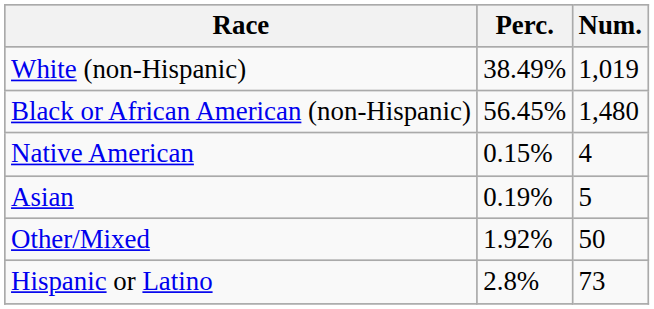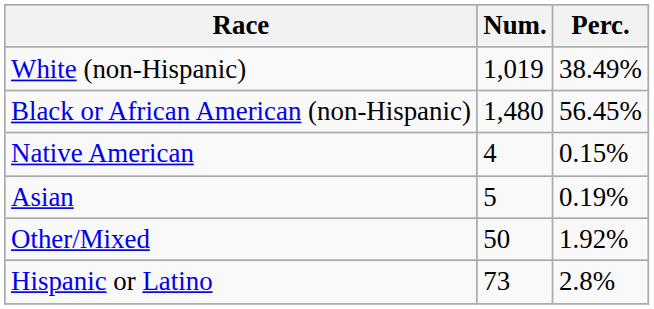 <table class="wikitable">
 <tr>
 <th>Race</th>
+<th>Num.</th>
 <th>Perc.</th>
-<th>Num.</th>
 </tr>
 <tr>
 <td><a href='#'>White</a> (non-Hispanic)</td>
+<td>1,019</td>
 <td>38.49%</td>
-<td>1,019</td>
 </tr>
 <tr>
 <td><a href='#'>Black or African American</a> (non-Hispanic)</td>
+<td>1,480</td>
 <td>56.45%</td>
-<td>1,480</td>
 </tr>
 <tr>
 <td><a href='#'>Native American</a></td>
+<td>4</td>
 <td>0.15%</td>
-<td>4</td>
 </tr>
 <tr>
 <td><a href='#'>Asian</a></td>
+<td>5</td>
 <td>0.19%</td>
-<td>5</td>
 </tr>
 <tr>
 <td><a href='#'>Other/Mixed</a></td>
+<td>50</td>
 <td>1.92%</td>
-<td>50</td>
 </tr>
 <tr>
 <td><a href='#'>Hispanic</a> or <a href='#'>Latino</a></td>
+<td>73</td>
 <td>2.8%</td>
-<td>73</td>
 </tr>
 </table>
